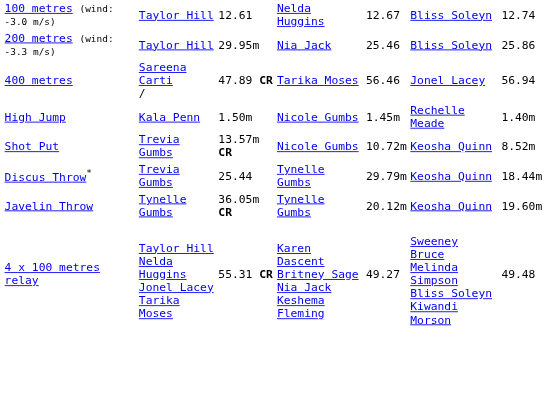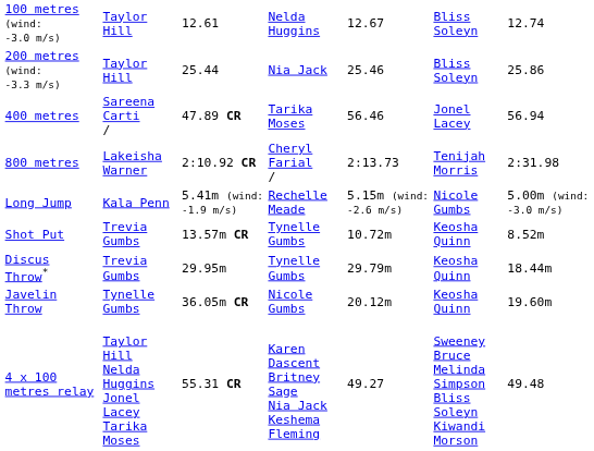 <table>
 <tr>
 <td><a href='#'>100 metres</a> <small>(wind: -3.0 m/s)</small></td>
 <td align=left><a href='#'>Taylor Hill</a> <br> </td>
 <td>12.61</td>
 <td align=left><a href='#'>Nelda Huggins</a> <br> </td>
 <td>12.67</td>
 <td align=left><a href='#'>Bliss Soleyn</a> <br> </td>
 <td>12.74</td>
 </tr>
 <tr>
 <td><a href='#'>200 metres</a> <small>(wind: -3.3 m/s)</small></td>
 <td align=left><a href='#'>Taylor Hill</a> <br> </td>
-<td>29.95m</td>
+<td>25.44</td>
 <td align=left><a href='#'>Nia Jack</a> <br> </td>
 <td>25.46</td>
 <td align=left><a href='#'>Bliss Soleyn</a> <br> </td>
 <td>25.86</td>
 </tr>
 <tr>
 <td><a href='#'>400 metres</a></td>
 <td align=left><a href='#'>Sareena Carti</a> <br> /</td>
 <td>47.89 <strong>CR</strong></td>
 <td align=left><a href='#'>Tarika Moses</a> <br> </td>
 <td>56.46</td>
 <td align=left><a href='#'>Jonel Lacey</a> <br> </td>
 <td>56.94</td>
 </tr>
 <tr>
-<td><a href='#'>High Jump</a></td>
+<td><a href='#'>800 metres</a></td>
+<td align=left><a href='#'>Lakeisha Warner</a> <br> </td>
+<td>2:10.92 <strong>CR</strong></td>
+<td align=left><a href='#'>Cheryl Farial</a> <br> /</td>
+<td>2:13.73</td>
+<td align=left><a href='#'>Tenijah Morris</a> <br> </td>
+<td>2:31.98</td>
+</tr>
+<tr>
+<td><a href='#'>Long Jump</a></td>
 <td align=left><a href='#'>Kala Penn</a> <br> </td>
-<td>1.50m</td>
+<td>5.41m <small>(wind: -1.9 m/s)</small></td>
+<td align=left><a href='#'>Rechelle Meade</a> <br> </td>
+<td>5.15m <small>(wind: -2.6 m/s)</small></td>
 <td align=left><a href='#'>Nicole Gumbs</a> <br> </td>
-<td>1.45m</td>
-<td align=left><a href='#'>Rechelle Meade</a> <br> </td>
-<td>1.40m</td>
+<td>5.00m <small>(wind: -3.0 m/s)</small></td>
 </tr>
 <tr>
 <td><a href='#'>Shot Put</a></td>
 <td align=left><a href='#'>Trevia Gumbs</a> <br> </td>
 <td>13.57m <strong>CR</strong></td>
-<td align=left><a href='#'>Nicole Gumbs</a> <br> </td>
+<td align=left><a href='#'>Tynelle Gumbs</a> <br> </td>
 <td>10.72m</td>
 <td align=left><a href='#'>Keosha Quinn</a> <br> </td>
 <td>8.52m</td>
 </tr>
 <tr>
 <td><a href='#'>Discus Throw</a><sup>*</sup></td>
 <td align=left><a href='#'>Trevia Gumbs</a> <br> </td>
-<td>25.44</td>
+<td>29.95m</td>
 <td align=left><a href='#'>Tynelle Gumbs</a> <br> </td>
 <td>29.79m</td>
 <td align=left><a href='#'>Keosha Quinn</a> <br> </td>
 <td>18.44m</td>
 </tr>
 <tr>
 <td><a href='#'>Javelin Throw</a></td>
 <td align=left><a href='#'>Tynelle Gumbs</a> <br> </td>
 <td>36.05m <strong>CR</strong></td>
-<td align=left><a href='#'>Tynelle Gumbs</a> <br> </td>
+<td align=left><a href='#'>Nicole Gumbs</a> <br> </td>
 <td>20.12m</td>
 <td align=left><a href='#'>Keosha Quinn</a> <br> </td>
 <td>19.60m</td>
 </tr>
 <tr>
 <td><a href='#'>4 x 100 metres relay</a></td>
 <td><br><a href='#'>Taylor Hill</a><br><a href='#'>Nelda Huggins</a><br><a href='#'>Jonel Lacey</a><br><a href='#'>Tarika Moses</a></td>
 <td>55.31 <strong>CR</strong></td>
 <td><br><a href='#'>Karen Dascent</a><br><a href='#'>Britney Sage</a><br><a href='#'>Nia Jack</a><br><a href='#'>Keshema Fleming</a></td>
 <td>49.27</td>
 <td><br><a href='#'>Sweeney Bruce</a><br><a href='#'>Melinda Simpson</a><br><a href='#'>Bliss Soleyn</a><br><a href='#'>Kiwandi Morson</a></td>
 <td>49.48</td>
 </tr>
 </table>
